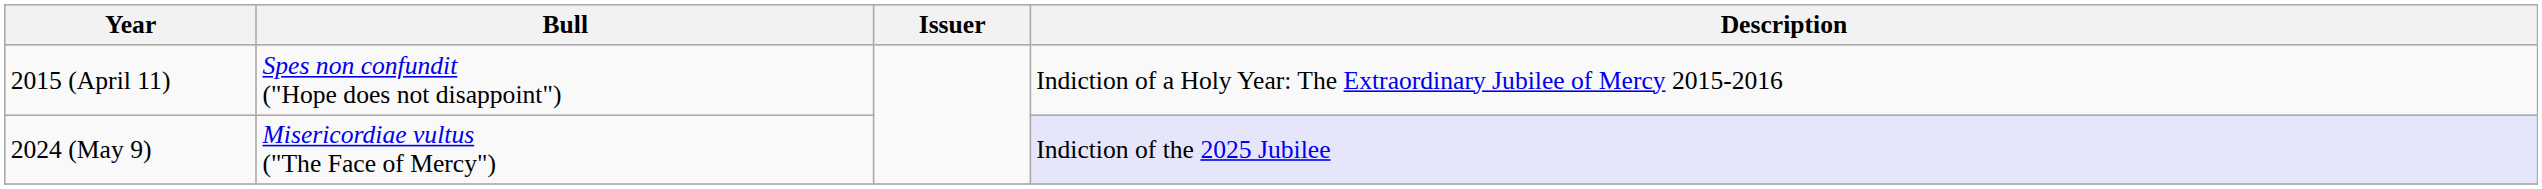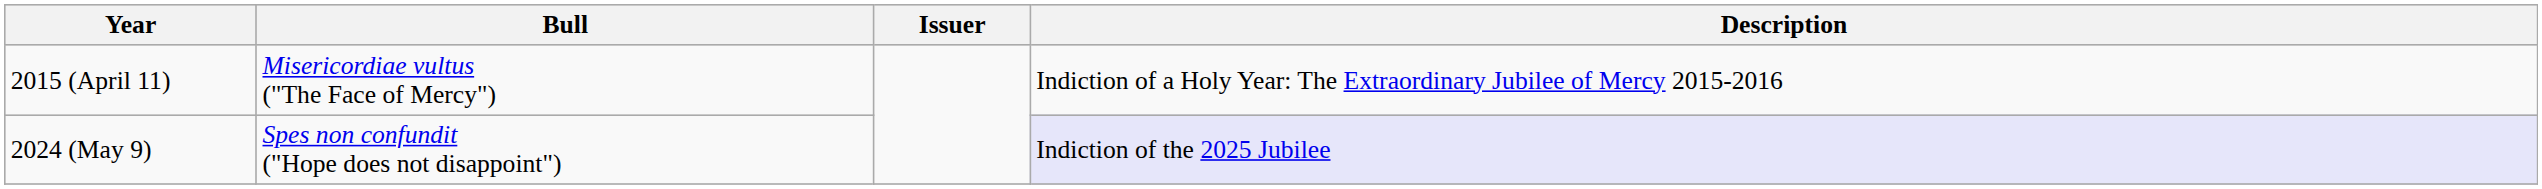 <table class="wikitable" style="width:100%;">
 <tr>
 <th width="150">Year</th>
 <th>Bull</th>
 <th>Issuer</th>
 <th>Description</th>
 </tr>
 <tr>
 <td>2015 (April 11)</td>
-<td><em><a href='#'>Spes non confundit</a></em><br>("Hope does not disappoint")</td>
+<td><em><a href='#'>Misericordiae vultus</a></em><br>("The Face of Mercy")</td>
 <td rowspan=2></td>
 <td>Indiction of a Holy Year: The <a href='#'>Extraordinary Jubilee of Mercy</a> 2015-2016</td>
 </tr>
 <tr>
 <td>2024 (May 9)</td>
-<td><em><a href='#'>Misericordiae vultus</a></em><br>("The Face of Mercy")</td>
+<td><em><a href='#'>Spes non confundit</a></em><br>("Hope does not disappoint")</td>
 <td style="background: lavender;">Indiction of the <a href='#'>2025 Jubilee</a></td>
 </tr>
 </table>
